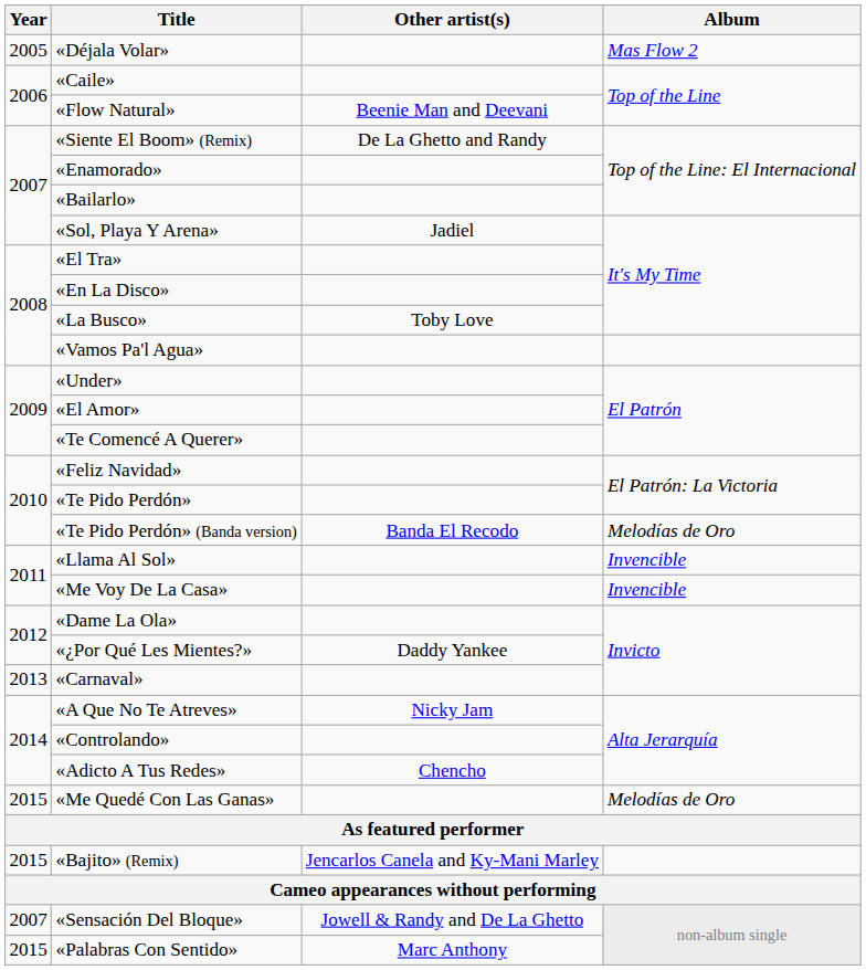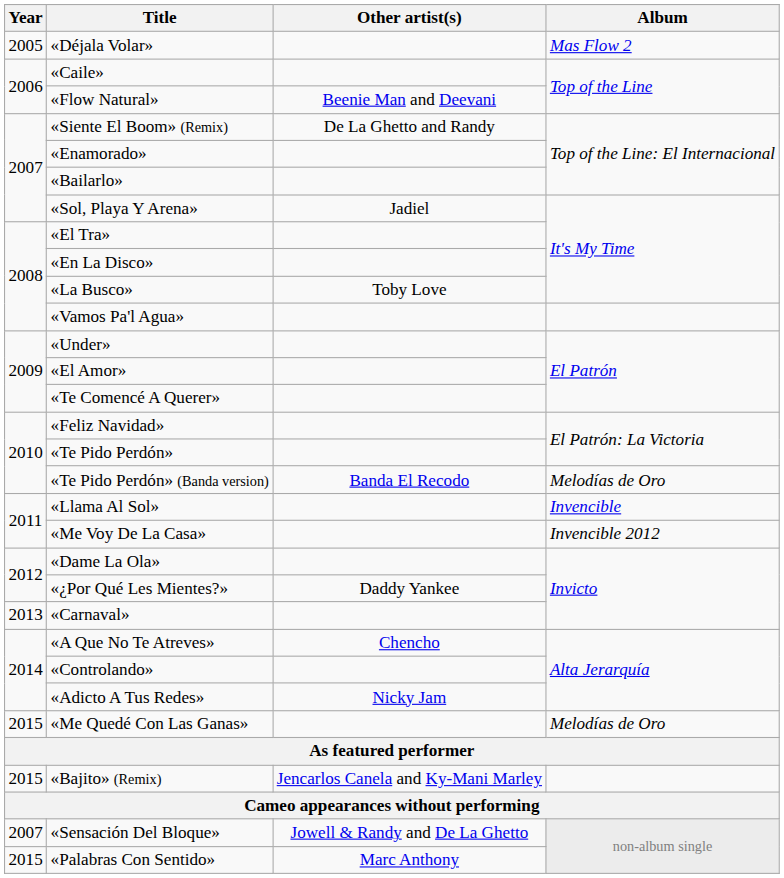 <table class="wikitable">
 <tr>
 <th align="center">Year</th>
 <th align="center">Title</th>
 <th align="center">Other artist(s)</th>
 <th align="center">Album</th>
 </tr>
 <tr>
 <td align="center">2005</td>
 <td>«Déjala Volar»</td>
 <td align="center"></td>
 <td><em><a href='#'>Mas Flow 2</a></em></td>
 </tr>
 <tr>
 <td align="center" rowspan="2">2006</td>
 <td>«Caile»</td>
 <td align="center"></td>
 <td rowspan="2"><em><a href='#'>Top of the Line</a></em></td>
 </tr>
 <tr>
 <td>«Flow Natural»</td>
 <td align="center"><a href='#'>Beenie Man</a> and <a href='#'>Deevani</a></td>
 </tr>
 <tr>
 <td align="center" rowspan="4">2007</td>
 <td>«Siente El Boom» <small>(Remix)</small></td>
 <td align="center">De La Ghetto and Randy</td>
 <td rowspan="3"><em>Top of the Line: El Internacional</em></td>
 </tr>
 <tr>
 <td>«Enamorado»</td>
 <td align="center"></td>
 </tr>
 <tr>
 <td>«Bailarlo»</td>
 <td align="center"></td>
 </tr>
 <tr>
 <td>«Sol, Playa Y Arena»</td>
 <td align="center">Jadiel</td>
 <td rowspan="4"><em><a href='#'>It's My Time</a></em></td>
 </tr>
 <tr>
 <td align="center" rowspan="4">2008</td>
 <td>«El Tra»</td>
 <td align="center"></td>
 </tr>
 <tr>
 <td>«En La Disco»</td>
 <td align="center"></td>
 </tr>
 <tr>
 <td>«La Busco»</td>
 <td align="center">Toby Love</td>
 </tr>
 <tr>
 <td>«Vamos Pa'l Agua»</td>
 <td align="center"></td>
 <td></td>
 </tr>
 <tr>
 <td align="center" rowspan="3">2009</td>
 <td>«Under»</td>
 <td align="center"></td>
 <td rowspan="3"><em><a href='#'>El Patrón</a></em></td>
 </tr>
 <tr>
 <td>«El Amor»</td>
 <td align="center"></td>
 </tr>
 <tr>
 <td>«Te Comencé A Querer»</td>
 <td align="center"></td>
 </tr>
 <tr>
 <td align="center" rowspan="3">2010</td>
 <td>«Feliz Navidad»</td>
 <td align="center"></td>
 <td rowspan="2"><em>El Patrón: La Victoria</em></td>
 </tr>
 <tr>
 <td>«Te Pido Perdón»</td>
 <td align="center"></td>
 </tr>
 <tr>
 <td>«Te Pido Perdón» <small>(Banda version)</small></td>
 <td align="center"><a href='#'>Banda El Recodo</a></td>
 <td><em>Melodías de Oro</em></td>
 </tr>
 <tr>
 <td align="center" rowspan="2">2011</td>
 <td>«Llama Al Sol»</td>
 <td align="center"></td>
 <td><em><a href='#'>Invencible</a></em></td>
 </tr>
 <tr>
 <td>«Me Voy De La Casa»</td>
 <td align="center"></td>
-<td><em><a href='#'>Invencible</a></em></td>
+<td><em>Invencible 2012</em></td>
 </tr>
 <tr>
 <td align="center" rowspan="2">2012</td>
 <td>«Dame La Ola»</td>
 <td align="center"></td>
 <td rowspan="3"><em><a href='#'>Invicto</a></em></td>
 </tr>
 <tr>
 <td>«¿Por Qué Les Mientes?»</td>
 <td align="center">Daddy Yankee</td>
 </tr>
 <tr>
 <td align="center">2013</td>
 <td>«Carnaval»</td>
 <td align="center"></td>
 </tr>
 <tr>
 <td align="center" rowspan="3">2014</td>
 <td>«A Que No Te Atreves»</td>
-<td align="center"><a href='#'>Nicky Jam</a></td>
+<td align="center"><a href='#'>Chencho</a></td>
 <td rowspan="3"><em><a href='#'>Alta Jerarquía</a></em></td>
 </tr>
 <tr>
 <td>«Controlando»</td>
 <td align="center"></td>
 </tr>
 <tr>
 <td>«Adicto A Tus Redes»</td>
-<td align="center"><a href='#'>Chencho</a></td>
+<td align="center"><a href='#'>Nicky Jam</a></td>
 </tr>
 <tr>
 <td align="center">2015</td>
 <td>«Me Quedé Con Las Ganas»</td>
 <td align="center"></td>
 <td><em>Melodías de Oro</em></td>
 </tr>
 <tr>
 <th colspan="4">As featured performer</th>
 </tr>
 <tr>
 <td align="center">2015</td>
 <td>«Bajito» <small>(Remix)</small></td>
 <td align="center"><a href='#'>Jencarlos Canela</a> and <a href='#'>Ky-Mani Marley</a></td>
 <td></td>
 </tr>
 <tr>
 <th colspan="4">Cameo appearances without performing</th>
 </tr>
 <tr>
 <td align="center">2007</td>
 <td>«Sensación Del Bloque»</td>
 <td align="center"><a href='#'>Jowell & Randy</a> and <a href='#'>De La Ghetto</a></td>
 <td style="background: #ececec; color: grey; vertical-align: middle; text-align: center; " class="table-na" rowspan="2"><small>non-album single</small></td>
 </tr>
 <tr>
 <td align="center">2015</td>
 <td>«Palabras Con Sentido»</td>
 <td align="center"><a href='#'>Marc Anthony</a></td>
 </tr>
 </table>
